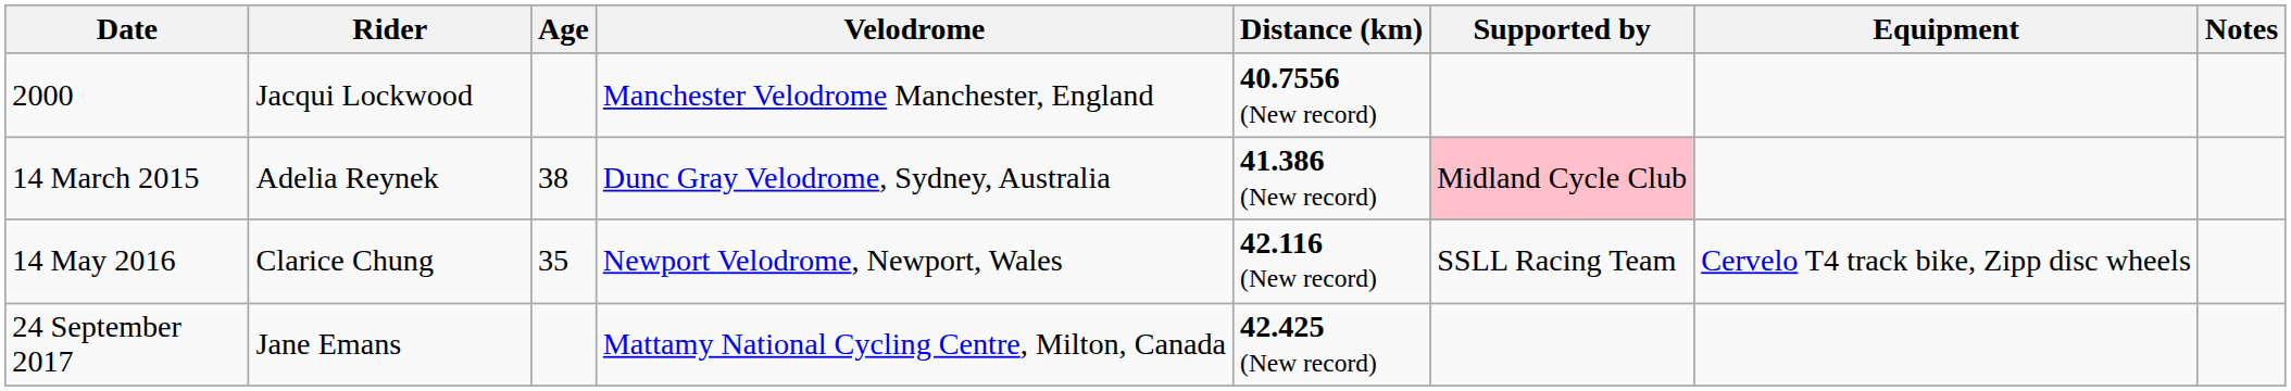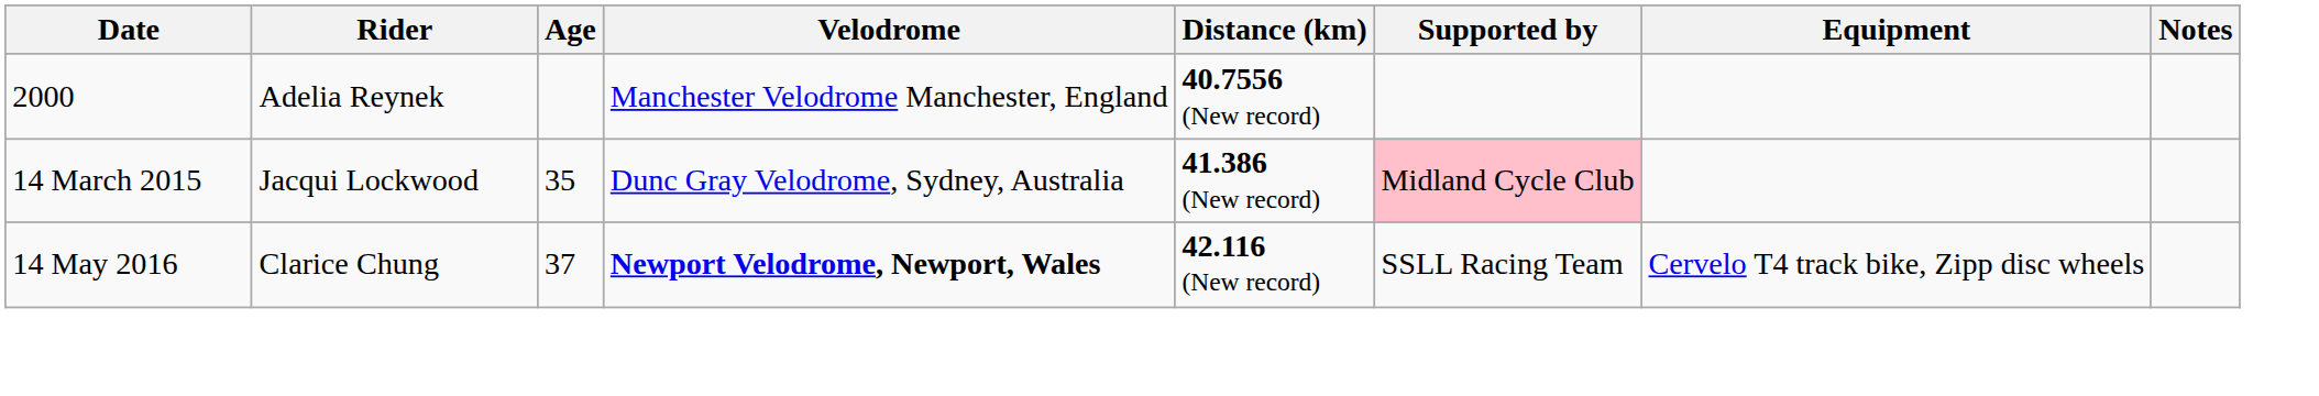 <table class="wikitable sortable mw-collapsible mw-collapsed" style="min-width:22em">
 <tr>
 <th width=120>Date</th>
 <th width=140>Rider</th>
 <th>Age</th>
 <th>Velodrome</th>
 <th>Distance (km)</th>
 <th>Supported by</th>
 <th>Equipment</th>
 <th>Notes</th>
 </tr>
 <tr>
 <td>2000</td>
-<td> Jacqui Lockwood</td>
+<td> Adelia Reynek</td>
 <td></td>
 <td><a href='#'>Manchester Velodrome</a> Manchester, England</td>
 <td><strong>40.7556</strong><br><small>(New record)</small></td>
 <td></td>
 <td></td>
 <td></td>
 </tr>
 <tr>
 <td>14 March 2015</td>
-<td> Adelia Reynek</td>
-<td>38</td>
+<td> Jacqui Lockwood</td>
+<td>35</td>
 <td><a href='#'>Dunc Gray Velodrome</a>, Sydney, Australia</td>
 <td><strong>41.386</strong><br><small>(New record)</small></td>
 <td style="background: pink;">Midland Cycle Club</td>
 <td></td>
 <td></td>
 </tr>
 <tr>
 <td>14 May 2016</td>
 <td> Clarice Chung</td>
-<td>35</td>
-<td><a href='#'>Newport Velodrome</a>, Newport, Wales</td>
+<td>37</td>
+<td><strong><a href='#'>Newport Velodrome</a>, Newport, Wales</strong></td>
 <td><strong>42.116</strong><br><small>(New record)</small></td>
 <td>SSLL Racing Team</td>
 <td><a href='#'>Cervelo</a> T4 track bike, Zipp disc wheels</td>
 <td></td>
 </tr>
-<tr>
-<td>24 September 2017</td>
-<td> Jane Emans</td>
-<td></td>
-<td><a href='#'>Mattamy National Cycling Centre</a>, Milton, Canada</td>
-<td><strong>42.425</strong><br><small>(New record)</small></td>
-<td></td>
-<td></td>
-<td></td>
-</tr>
 </table>
